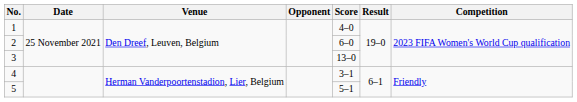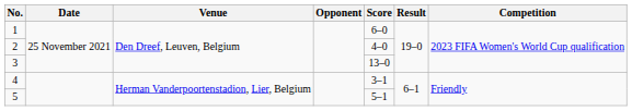 <table class="wikitable sortable">
 <tr>
 <th scope="col">No.</th>
 <th scope="col">Date</th>
 <th scope="col">Venue</th>
 <th scope="col">Opponent</th>
 <th scope="col">Score</th>
 <th scope="col">Result</th>
 <th scope="col">Competition</th>
 </tr>
 <tr>
 <td align="center">1</td>
 <td rowspan="3">25 November 2021</td>
 <td rowspan="3"><a href='#'>Den Dreef</a>, Leuven, Belgium</td>
 <td rowspan="3"></td>
-<td align="center">4–0</td>
+<td align="center">6–0</td>
 <td rowspan="3" style="text-align:center">19–0</td>
 <td rowspan="3"><a href='#'>2023 FIFA Women's World Cup qualification</a></td>
 </tr>
 <tr>
 <td align="center">2</td>
-<td align="center">6–0</td>
+<td align="center">4–0</td>
 </tr>
 <tr>
 <td align="center">3</td>
 <td align="center">13–0</td>
 </tr>
 <tr>
 <td align="center">4</td>
 <td rowspan="2"></td>
 <td rowspan="2"><a href='#'>Herman Vanderpoortenstadion</a>, <a href='#'>Lier</a>, Belgium</td>
 <td rowspan="2"></td>
 <td align="center">3–1</td>
 <td rowspan="2" style="text-align:center">6–1</td>
 <td rowspan="2"><a href='#'>Friendly</a></td>
 </tr>
 <tr>
 <td align="center">5</td>
 <td align="center">5–1</td>
 </tr>
 </table>
